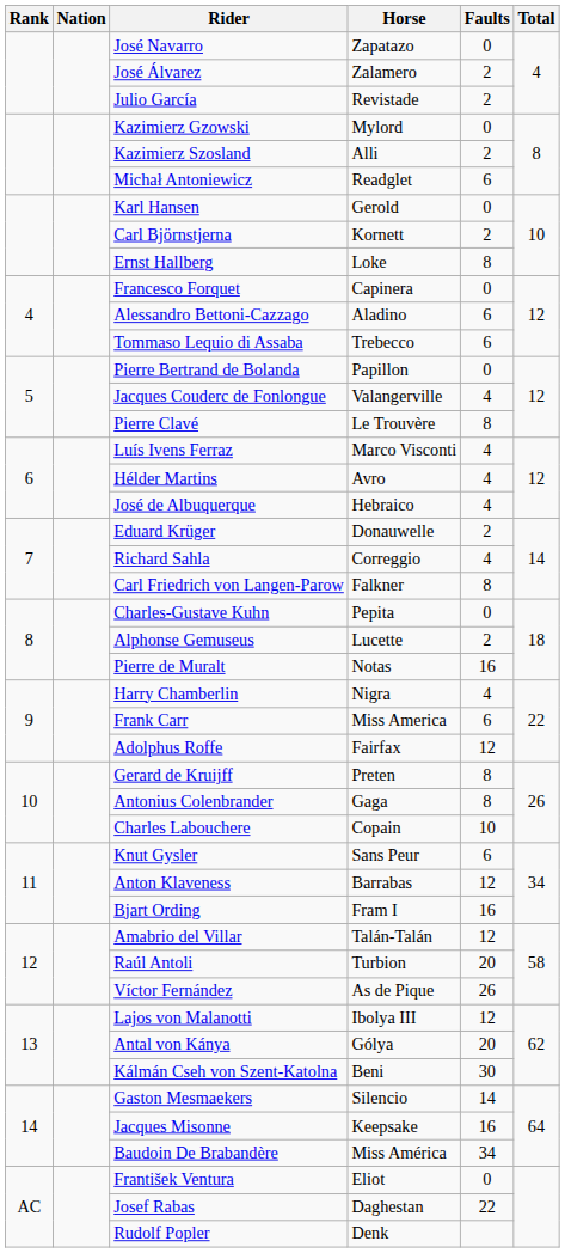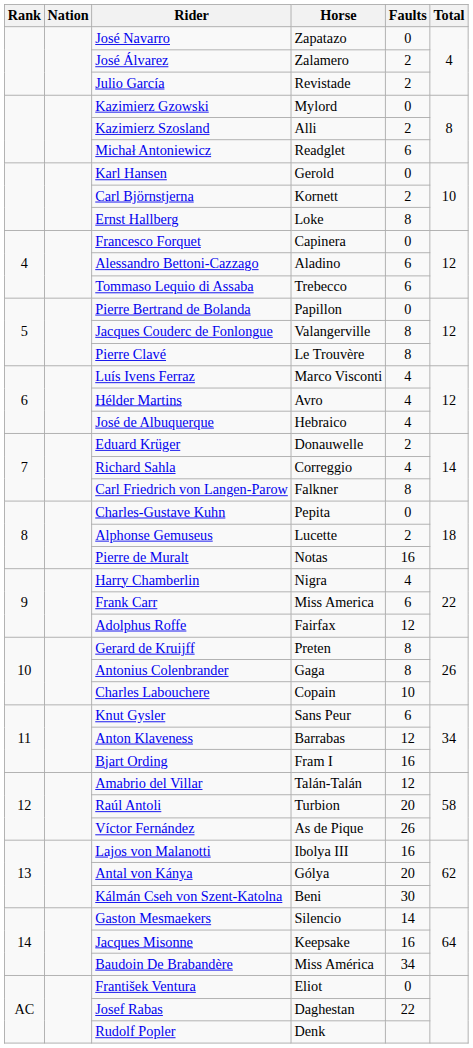 <table class="wikitable sortable" style="text-align:center">
 <tr>
 <th>Rank</th>
 <th>Nation</th>
 <th>Rider</th>
 <th>Horse</th>
 <th>Faults</th>
 <th>Total</th>
 </tr>
 <tr>
 <td rowspan=3></td>
 <td rowspan=3></td>
 <td align=left><a href='#'>José Navarro</a></td>
 <td align=left>Zapatazo</td>
 <td>0</td>
 <td rowspan=3>4</td>
 </tr>
 <tr>
 <td align=left><a href='#'>José Álvarez</a></td>
 <td align=left>Zalamero</td>
 <td>2</td>
 </tr>
 <tr>
 <td align=left><a href='#'>Julio García</a></td>
 <td align=left>Revistade</td>
 <td>2</td>
 </tr>
 <tr>
 <td rowspan=3></td>
 <td rowspan=3></td>
 <td align=left><a href='#'>Kazimierz Gzowski</a></td>
 <td align=left>Mylord</td>
 <td>0</td>
 <td rowspan=3>8</td>
 </tr>
 <tr>
 <td align=left><a href='#'>Kazimierz Szosland</a></td>
 <td align=left>Alli</td>
 <td>2</td>
 </tr>
 <tr>
 <td align=left><a href='#'>Michał Antoniewicz</a></td>
 <td align=left>Readglet</td>
 <td>6</td>
 </tr>
 <tr>
 <td rowspan=3></td>
 <td rowspan=3></td>
 <td align=left><a href='#'>Karl Hansen</a></td>
 <td align=left>Gerold</td>
 <td>0</td>
 <td rowspan=3>10</td>
 </tr>
 <tr>
 <td align=left><a href='#'>Carl Björnstjerna</a></td>
 <td align=left>Kornett</td>
 <td>2</td>
 </tr>
 <tr>
 <td align=left><a href='#'>Ernst Hallberg</a></td>
 <td align=left>Loke</td>
 <td>8</td>
 </tr>
 <tr>
 <td rowspan=3>4</td>
 <td rowspan=3></td>
 <td align=left><a href='#'>Francesco Forquet</a></td>
 <td align=left>Capinera</td>
 <td>0</td>
 <td rowspan=3>12</td>
 </tr>
 <tr>
 <td align=left><a href='#'>Alessandro Bettoni-Cazzago</a></td>
 <td align=left>Aladino</td>
 <td>6</td>
 </tr>
 <tr>
 <td align=left><a href='#'>Tommaso Lequio di Assaba</a></td>
 <td align=left>Trebecco</td>
 <td>6</td>
 </tr>
 <tr>
 <td rowspan=3>5</td>
 <td rowspan=3></td>
 <td align=left><a href='#'>Pierre Bertrand de Bolanda</a></td>
 <td align=left>Papillon</td>
 <td>0</td>
 <td rowspan=3>12</td>
 </tr>
 <tr>
 <td align=left><a href='#'>Jacques Couderc de Fonlongue</a></td>
 <td align=left>Valangerville</td>
-<td>4</td>
+<td>8</td>
 </tr>
 <tr>
 <td align=left><a href='#'>Pierre Clavé</a></td>
 <td align=left>Le Trouvère</td>
 <td>8</td>
 </tr>
 <tr>
 <td rowspan=3>6</td>
 <td rowspan=3></td>
 <td align=left><a href='#'>Luís Ivens Ferraz</a></td>
 <td align=left>Marco Visconti</td>
 <td>4</td>
 <td rowspan=3>12</td>
 </tr>
 <tr>
 <td align=left><a href='#'>Hélder Martins</a></td>
 <td align=left>Avro</td>
 <td>4</td>
 </tr>
 <tr>
 <td align=left><a href='#'>José de Albuquerque</a></td>
 <td align=left>Hebraico</td>
 <td>4</td>
 </tr>
 <tr>
 <td rowspan=3>7</td>
 <td rowspan=3></td>
 <td align=left><a href='#'>Eduard Krüger</a></td>
 <td align=left>Donauwelle</td>
 <td>2</td>
 <td rowspan=3>14</td>
 </tr>
 <tr>
 <td align=left><a href='#'>Richard Sahla</a></td>
 <td align=left>Correggio</td>
 <td>4</td>
 </tr>
 <tr>
 <td align=left><a href='#'>Carl Friedrich von Langen-Parow</a></td>
 <td align=left>Falkner</td>
 <td>8</td>
 </tr>
 <tr>
 <td rowspan=3>8</td>
 <td rowspan=3></td>
 <td align=left><a href='#'>Charles-Gustave Kuhn</a></td>
 <td align=left>Pepita</td>
 <td>0</td>
 <td rowspan=3>18</td>
 </tr>
 <tr>
 <td align=left><a href='#'>Alphonse Gemuseus</a></td>
 <td align=left>Lucette</td>
 <td>2</td>
 </tr>
 <tr>
 <td align=left><a href='#'>Pierre de Muralt</a></td>
 <td align=left>Notas</td>
 <td>16</td>
 </tr>
 <tr>
 <td rowspan=3>9</td>
 <td rowspan=3></td>
 <td align=left><a href='#'>Harry Chamberlin</a></td>
 <td align=left>Nigra</td>
 <td>4</td>
 <td rowspan=3>22</td>
 </tr>
 <tr>
 <td align=left><a href='#'>Frank Carr</a></td>
 <td align=left>Miss America</td>
 <td>6</td>
 </tr>
 <tr>
 <td align=left><a href='#'>Adolphus Roffe</a></td>
 <td align=left>Fairfax</td>
 <td>12</td>
 </tr>
 <tr>
 <td rowspan=3>10</td>
 <td rowspan=3></td>
 <td align=left><a href='#'>Gerard de Kruijff</a></td>
 <td align=left>Preten</td>
 <td>8</td>
 <td rowspan=3>26</td>
 </tr>
 <tr>
 <td align=left><a href='#'>Antonius Colenbrander</a></td>
 <td align=left>Gaga</td>
 <td>8</td>
 </tr>
 <tr>
 <td align=left><a href='#'>Charles Labouchere</a></td>
 <td align=left>Copain</td>
 <td>10</td>
 </tr>
 <tr>
 <td rowspan=3>11</td>
 <td rowspan=3></td>
 <td align=left><a href='#'>Knut Gysler</a></td>
 <td align=left>Sans Peur</td>
 <td>6</td>
 <td rowspan=3>34</td>
 </tr>
 <tr>
 <td align=left><a href='#'>Anton Klaveness</a></td>
 <td align=left>Barrabas</td>
 <td>12</td>
 </tr>
 <tr>
 <td align=left><a href='#'>Bjart Ording</a></td>
 <td align=left>Fram I</td>
 <td>16</td>
 </tr>
 <tr>
 <td rowspan=3>12</td>
 <td rowspan=3></td>
 <td align=left><a href='#'>Amabrio del Villar</a></td>
 <td align=left>Talán-Talán</td>
 <td>12</td>
 <td rowspan=3>58</td>
 </tr>
 <tr>
 <td align=left><a href='#'>Raúl Antoli</a></td>
 <td align=left>Turbion</td>
 <td>20</td>
 </tr>
 <tr>
 <td align=left><a href='#'>Víctor Fernández</a></td>
 <td align=left>As de Pique</td>
 <td>26</td>
 </tr>
 <tr>
 <td rowspan=3>13</td>
 <td rowspan=3></td>
 <td align=left><a href='#'>Lajos von Malanotti</a></td>
 <td align=left>Ibolya III</td>
-<td>12</td>
+<td>16</td>
 <td rowspan=3>62</td>
 </tr>
 <tr>
 <td align=left><a href='#'>Antal von Kánya</a></td>
 <td align=left>Gólya</td>
 <td>20</td>
 </tr>
 <tr>
 <td align=left><a href='#'>Kálmán Cseh von Szent-Katolna</a></td>
 <td align=left>Beni</td>
 <td>30</td>
 </tr>
 <tr>
 <td rowspan=3>14</td>
 <td rowspan=3></td>
 <td align=left><a href='#'>Gaston Mesmaekers</a></td>
 <td align=left>Silencio</td>
 <td>14</td>
 <td rowspan=3>64</td>
 </tr>
 <tr>
 <td align=left><a href='#'>Jacques Misonne</a></td>
 <td align=left>Keepsake</td>
 <td>16</td>
 </tr>
 <tr>
 <td align=left><a href='#'>Baudoin De Brabandère</a></td>
 <td align=left>Miss América</td>
 <td>34</td>
 </tr>
 <tr>
 <td rowspan=3>AC</td>
 <td rowspan=3></td>
 <td align=left><a href='#'>František Ventura</a></td>
 <td align=left>Eliot</td>
 <td>0</td>
 <td rowspan=3></td>
 </tr>
 <tr>
 <td align=left><a href='#'>Josef Rabas</a></td>
 <td align=left>Daghestan</td>
 <td>22</td>
 </tr>
 <tr>
 <td align=left><a href='#'>Rudolf Popler</a></td>
 <td align=left>Denk</td>
 <td></td>
 </tr>
 </table>
